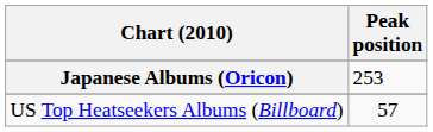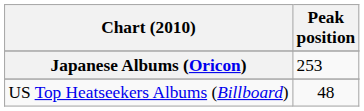 <table class="wikitable sortable plainrowheaders">
 <tr>
 <th>Chart (2010)</th>
 <th>Peak<br>position</th>
 </tr>
 <tr>
 </tr>
 <tr>
 </tr>
 <tr>
 </tr>
 <tr>
 <th scope="row">Japanese Albums (<a href='#'>Oricon</a>)</th>
 <td>253</td>
 </tr>
 <tr>
 </tr>
 <tr>
 <td>US <a href='#'>Top Heatseekers Albums</a> (<em><a href='#'>Billboard</a></em>)</td>
-<td align="center">57</td>
+<td align="center">48</td>
 </tr>
 </table>
